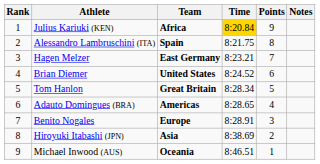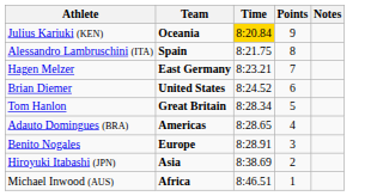 <table class="wikitable" style="text-align:center">
 <tr>
-<th>Rank</th>
 <th>Athlete</th>
 <th>Team</th>
 <th>Time</th>
 <th>Points</th>
 <th>Notes</th>
 </tr>
 <tr>
-<td>1</td>
 <td align="left"><a href='#'>Julius Kariuki</a> <small>(KEN)</small></td>
-<td align=left><strong>Africa</strong></td>
+<td align=left><strong>Oceania</strong></td>
 <td style="background: gold;">8:20.84</td>
 <td>9</td>
 <td></td>
 </tr>
 <tr>
-<td>2</td>
 <td align="left"><a href='#'>Alessandro Lambruschini</a> <small>(ITA)</small></td>
 <td align=left><strong>Spain</strong></td>
 <td>8:21.75</td>
 <td>8</td>
 <td></td>
 </tr>
 <tr>
-<td>3</td>
 <td align="left"><a href='#'>Hagen Melzer</a></td>
 <td align=left><strong>East Germany</strong></td>
 <td>8:23.21</td>
 <td>7</td>
 <td></td>
 </tr>
 <tr>
-<td>4</td>
 <td align="left"><a href='#'>Brian Diemer</a></td>
 <td align=left><strong>United States</strong></td>
 <td>8:24.52</td>
 <td>6</td>
 <td></td>
 </tr>
 <tr>
-<td>5</td>
 <td align="left"><a href='#'>Tom Hanlon</a></td>
 <td align=left><strong>Great Britain</strong></td>
 <td>8:28.34</td>
 <td>5</td>
 <td></td>
 </tr>
 <tr>
-<td>6</td>
 <td align="left"><a href='#'>Adauto Domingues</a> <small>(BRA)</small></td>
 <td align=left><strong>Americas</strong></td>
 <td>8:28.65</td>
 <td>4</td>
 <td></td>
 </tr>
 <tr>
-<td>7</td>
 <td align="left"><a href='#'>Benito Nogales</a></td>
 <td align=left><strong>Europe</strong></td>
 <td>8:28.91</td>
 <td>3</td>
 <td></td>
 </tr>
 <tr>
-<td>8</td>
 <td align="left"><a href='#'>Hiroyuki Itabashi</a> <small>(JPN)</small></td>
 <td align=left><strong>Asia</strong></td>
 <td>8:38.69</td>
 <td>2</td>
 <td></td>
 </tr>
 <tr>
-<td>9</td>
 <td align="left">Michael Inwood <small>(AUS)</small></td>
-<td align=left><strong>Oceania</strong></td>
+<td align=left><strong>Africa</strong></td>
 <td>8:46.51</td>
 <td>1</td>
 <td></td>
 </tr>
 </table>
